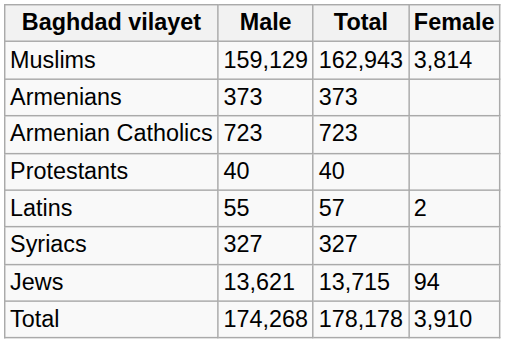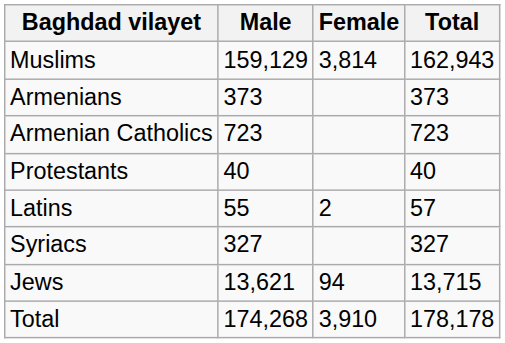 <table class="wikitable">
 <tr>
 <th>Baghdad vilayet</th>
 <th>Male</th>
+<th>Female</th>
 <th>Total</th>
-<th>Female</th>
 </tr>
 <tr>
 <td>Muslims</td>
 <td align="right">159,129</td>
+<td>3,814</td>
 <td>162,943</td>
-<td>3,814</td>
 </tr>
 <tr>
 <td>Armenians</td>
 <td>373</td>
+<td></td>
 <td>373</td>
-<td></td>
 </tr>
 <tr>
 <td>Armenian Catholics</td>
 <td>723</td>
+<td></td>
 <td>723</td>
-<td></td>
 </tr>
 <tr>
 <td>Protestants</td>
 <td>40</td>
+<td></td>
 <td>40</td>
-<td></td>
 </tr>
 <tr>
 <td>Latins</td>
 <td>55</td>
+<td>2</td>
 <td>57</td>
-<td>2</td>
 </tr>
 <tr>
 <td>Syriacs</td>
 <td>327</td>
+<td></td>
 <td>327</td>
-<td></td>
 </tr>
 <tr>
 <td>Jews</td>
 <td>13,621</td>
+<td>94</td>
 <td>13,715</td>
-<td>94</td>
 </tr>
 <tr>
 <td>Total</td>
 <td>174,268</td>
+<td>3,910</td>
 <td>178,178</td>
-<td>3,910</td>
 </tr>
 </table>
